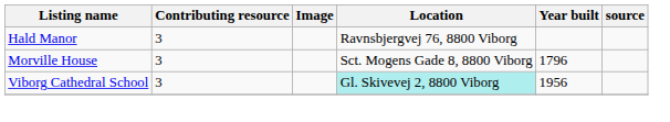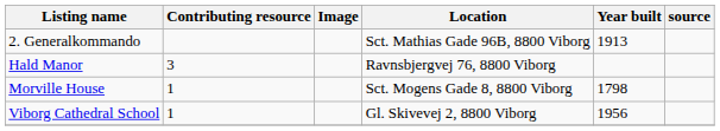 <table class="wikitable sortable">
 <tr>
 <th>Listing name</th>
 <th>Contributing resource</th>
 <th>Image</th>
 <th>Location</th>
 <th>Year built</th>
 <th>source</th>
+</tr>
+<tr>
+<td>2. Generalkommando</td>
+<td></td>
+<td></td>
+<td>Sct. Mathias Gade 96B, 8800 Viborg</td>
+<td>1913</td>
+<td></td>
 </tr>
 <tr>
 <td><a href='#'>Hald Manor</a></td>
 <td>3</td>
 <td></td>
 <td>Ravnsbjergvej 76, 8800 Viborg</td>
 <td></td>
 <td></td>
 </tr>
 <tr>
 <td><a href='#'>Morville House</a></td>
-<td>3</td>
+<td>1</td>
 <td></td>
 <td>Sct. Mogens Gade 8, 8800 Viborg</td>
-<td>1796</td>
+<td>1798</td>
 <td></td>
 </tr>
 <tr>
 <td><a href='#'>Viborg Cathedral School</a></td>
-<td>3</td>
+<td>1</td>
 <td></td>
-<td style="background: paleturquoise;">Gl. Skivevej 2, 8800 Viborg</td>
+<td>Gl. Skivevej 2, 8800 Viborg</td>
 <td>1956</td>
 <td></td>
 </tr>
 <tr>
 </tr>
 </table>
